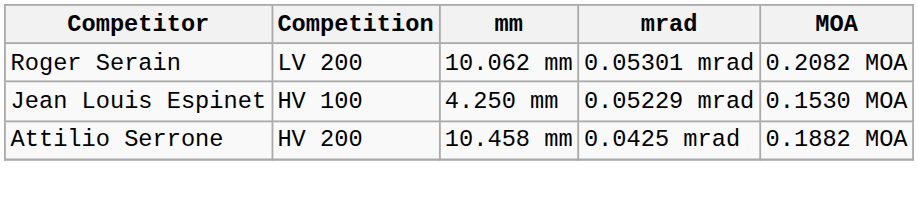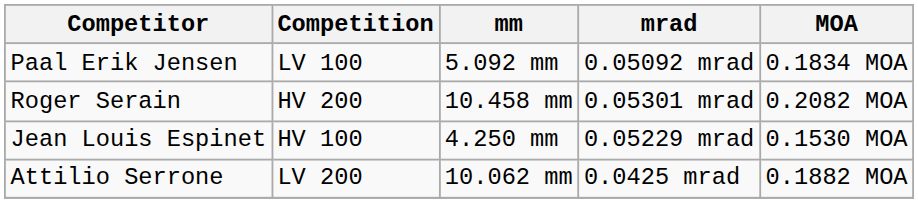 <table class="wikitable sortable" style="text-align: left;">
 <tr>
 <th>Competitor</th>
 <th>Competition</th>
 <th>mm</th>
 <th>mrad</th>
 <th>MOA</th>
 </tr>
 <tr>
+<td> Paal Erik Jensen</td>
+<td>LV 100</td>
+<td>5.092 mm</td>
+<td>0.05092 mrad</td>
+<td>0.1834 MOA</td>
+</tr>
+<tr>
 <td> Roger Serain</td>
-<td>LV 200</td>
-<td>10.062 mm</td>
+<td>HV 200</td>
+<td>10.458 mm</td>
 <td>0.05301 mrad</td>
 <td>0.2082 MOA</td>
 </tr>
 <tr>
 <td> Jean Louis Espinet</td>
 <td>HV 100</td>
 <td>4.250 mm</td>
 <td>0.05229 mrad</td>
 <td>0.1530 MOA</td>
 </tr>
 <tr>
 <td> Attilio Serrone</td>
-<td>HV 200</td>
-<td>10.458 mm</td>
+<td>LV 200</td>
+<td>10.062 mm</td>
 <td>0.0425 mrad</td>
 <td>0.1882 MOA</td>
 </tr>
 <tr>
 </tr>
 </table>
